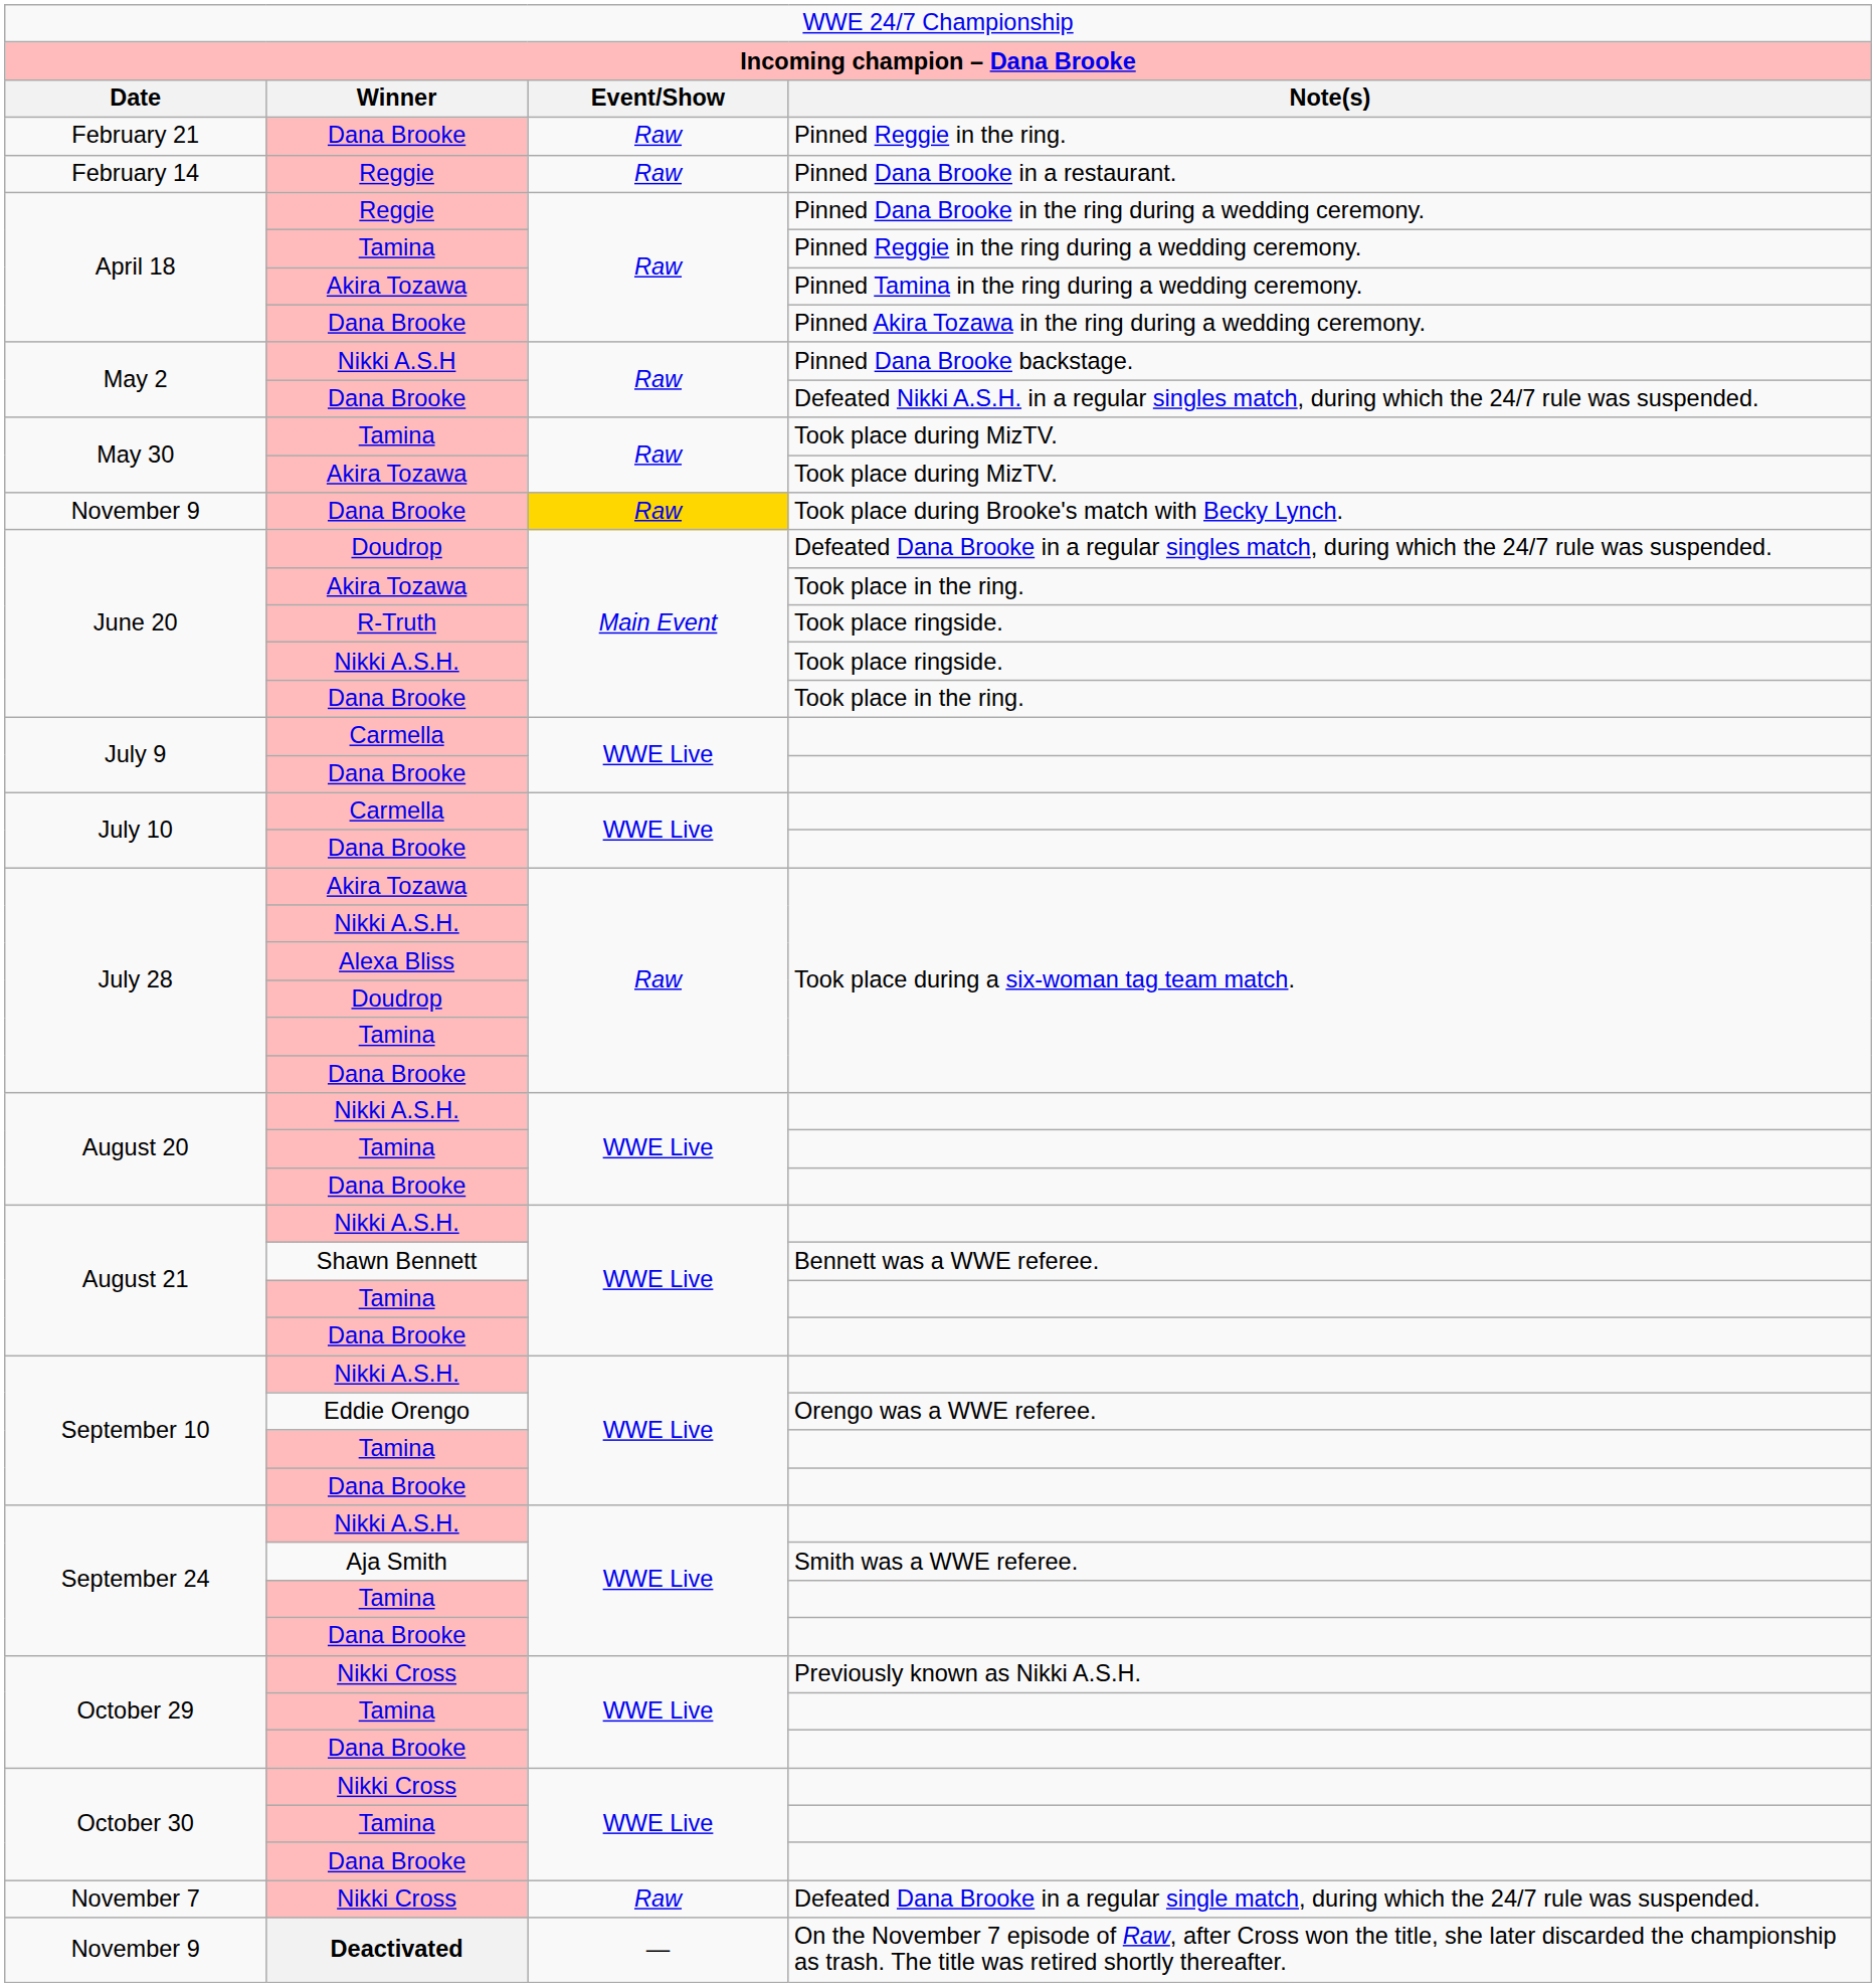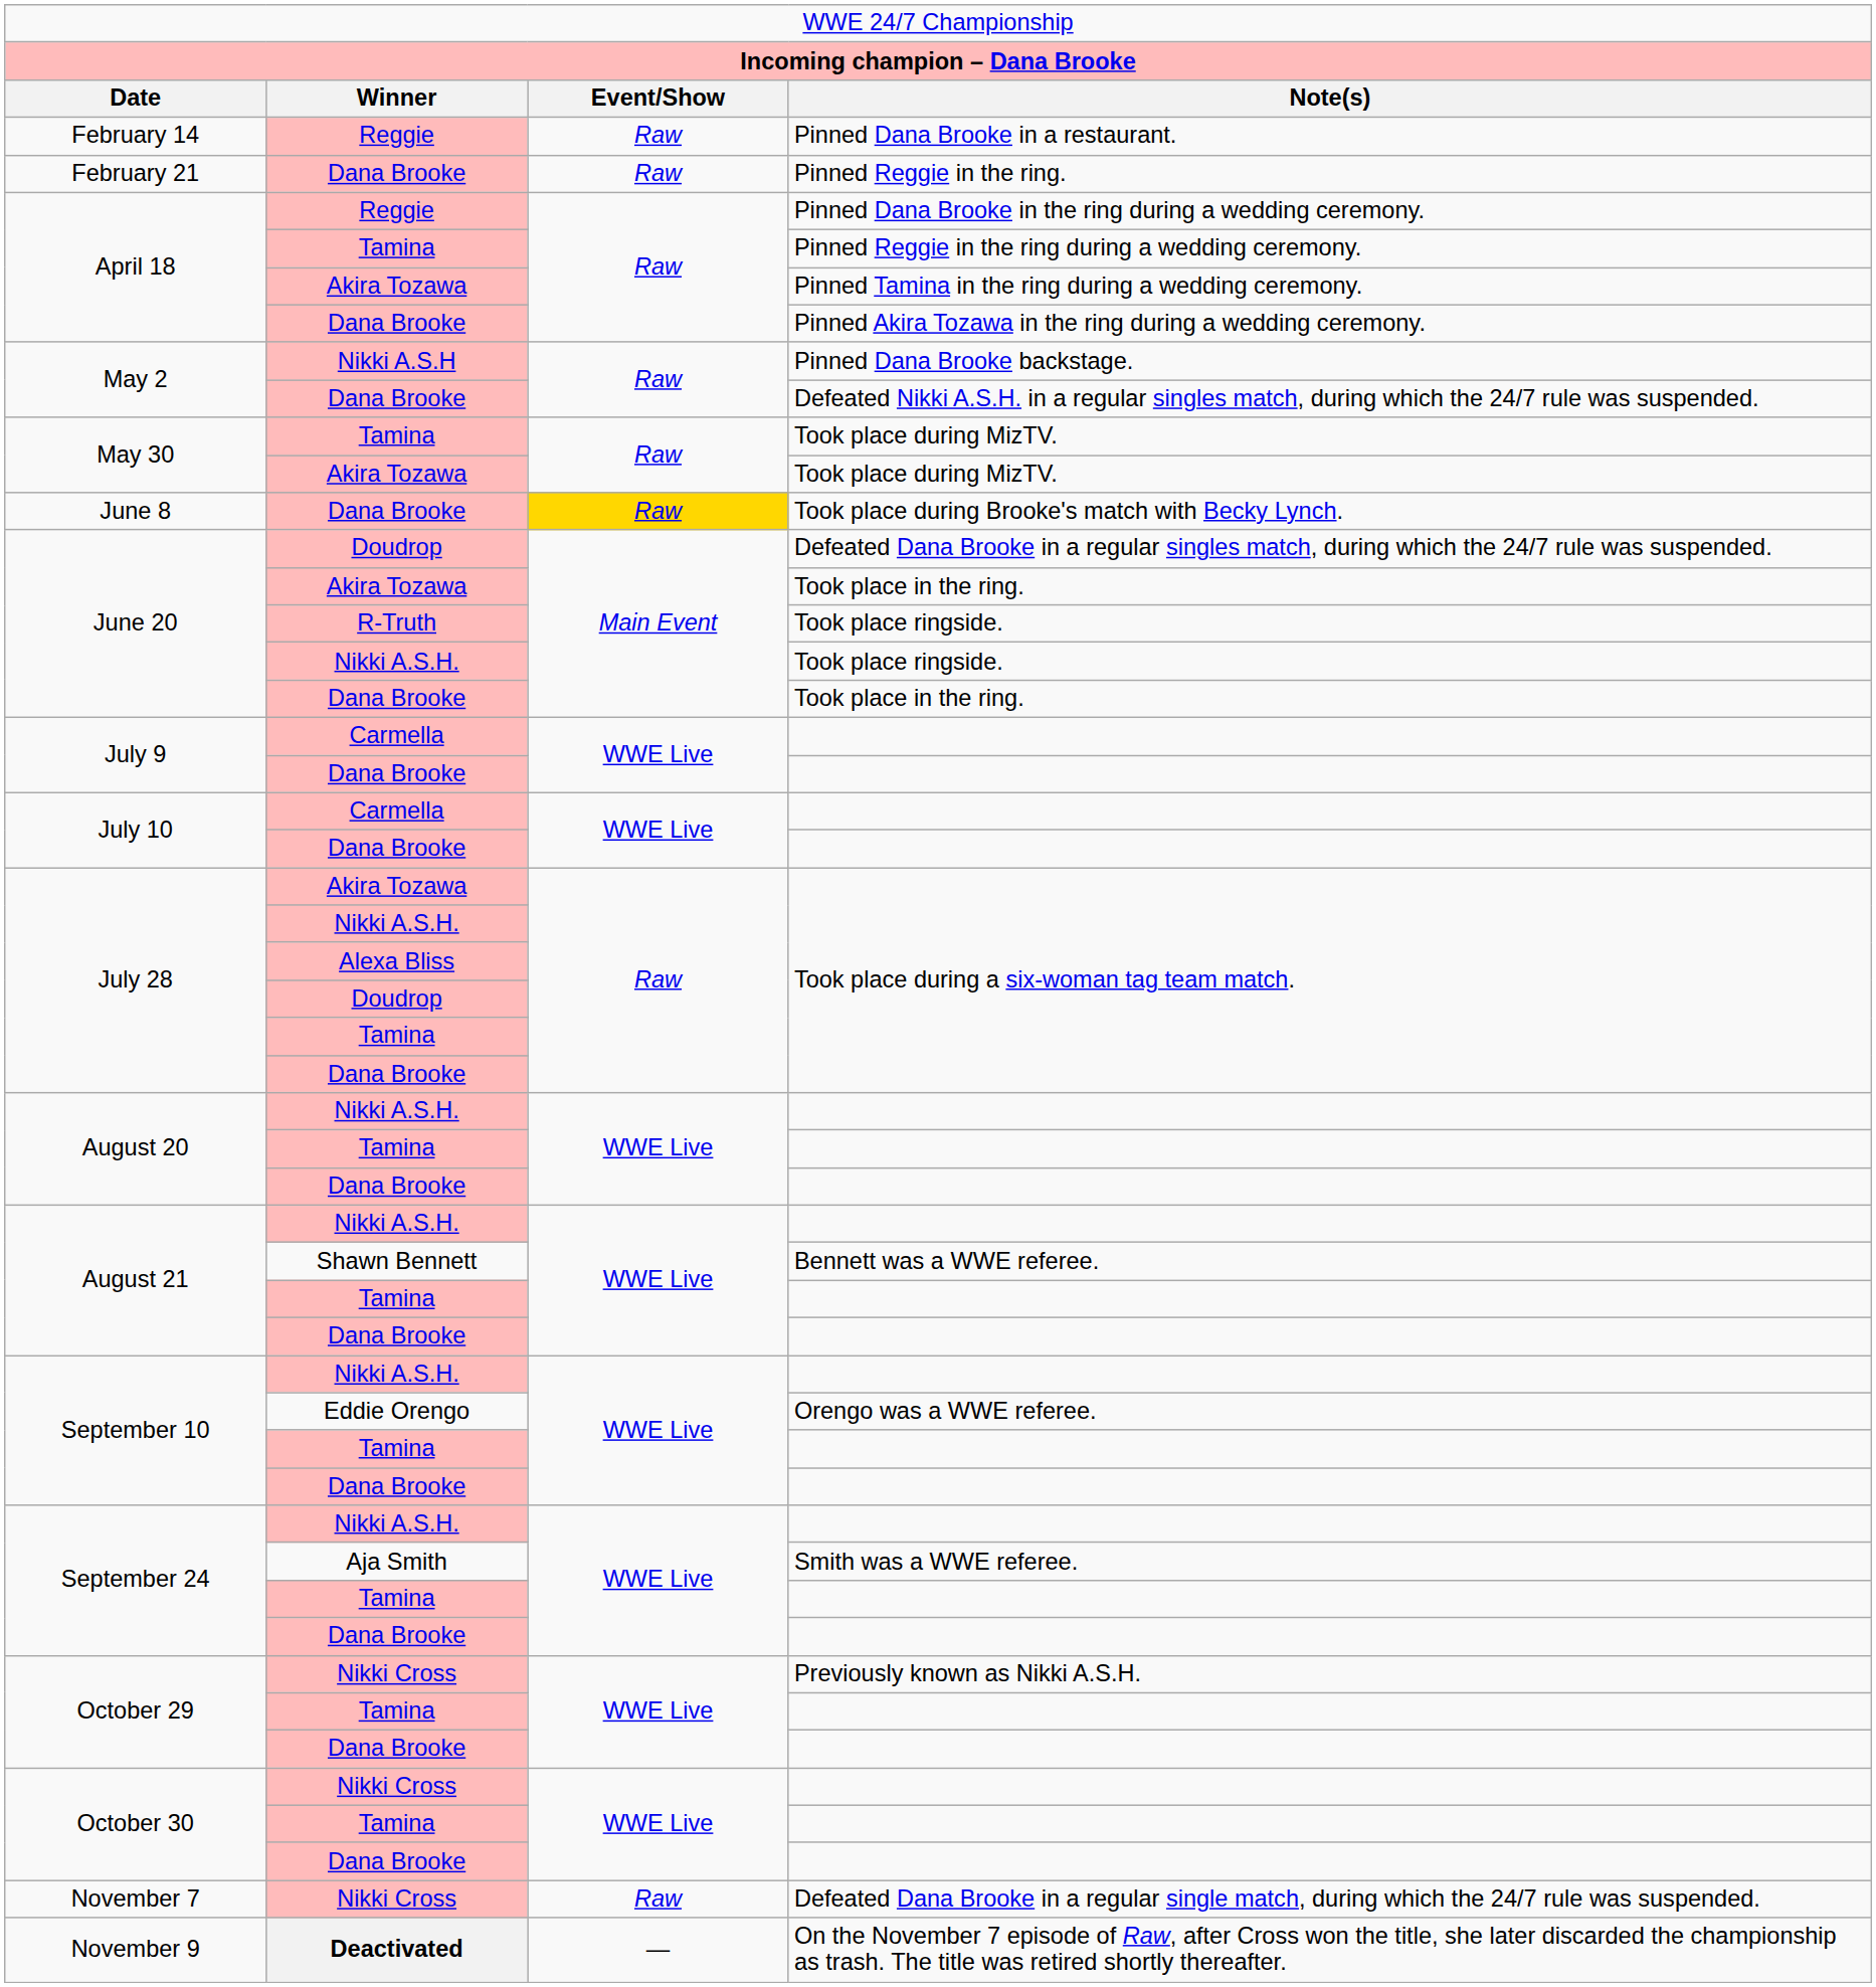 <table class="wikitable" style="text-align:center; width:100%;">
 <tr>
 <td colspan="4" style="text-align: center;"><a href='#'>WWE 24/7 Championship</a></td>
 </tr>
 <tr style="background:#FBB;">
 <td colspan="4" style="text-align: center;"><strong>Incoming champion – <a href='#'>Dana Brooke</a></strong></td>
 </tr>
 <tr>
 <th width=14%>Date</th>
 <th width=14%>Winner</th>
 <th width=14%>Event/Show</th>
 <th width=58%>Note(s)</th>
 </tr>
 <tr>
+<td>February 14</td>
+<td style="background:#FBB;"><a href='#'>Reggie</a></td>
+<td><em><a href='#'>Raw</a></em></td>
+<td align=left>Pinned <a href='#'>Dana Brooke</a> in a restaurant.</td>
+</tr>
+<tr>
 <td>February 21</td>
 <td style="background:#FBB;"><a href='#'>Dana Brooke</a></td>
 <td><em><a href='#'>Raw</a></em></td>
 <td align=left>Pinned <a href='#'>Reggie</a> in the ring.</td>
-</tr>
-<tr>
-<td>February 14</td>
-<td style="background:#FBB;"><a href='#'>Reggie</a></td>
-<td><em><a href='#'>Raw</a></em></td>
-<td align=left>Pinned <a href='#'>Dana Brooke</a> in a restaurant.</td>
 </tr>
 <tr>
 <td rowspan=4>April 18</td>
 <td style="background:#FBB;"><a href='#'>Reggie</a></td>
 <td rowspan=4><em><a href='#'>Raw</a></em></td>
 <td align=left>Pinned <a href='#'>Dana Brooke</a> in the ring during a wedding ceremony.</td>
 </tr>
 <tr>
 <td style="background:#FBB;"><a href='#'>Tamina</a></td>
 <td align=left>Pinned <a href='#'>Reggie</a> in the ring during a wedding ceremony.</td>
 </tr>
 <tr>
 <td style="background:#FBB;"><a href='#'>Akira Tozawa</a></td>
 <td align=left>Pinned <a href='#'>Tamina</a> in the ring during a wedding ceremony.</td>
 </tr>
 <tr>
 <td style="background:#FBB;"><a href='#'>Dana Brooke</a></td>
 <td align=left>Pinned <a href='#'>Akira Tozawa</a> in the ring during a wedding ceremony.</td>
 </tr>
 <tr>
 <td rowspan=2>May 2</td>
 <td style="background:#FBB;"><a href='#'>Nikki A.S.H</a></td>
 <td rowspan=2><em><a href='#'>Raw</a></em></td>
 <td align=left>Pinned <a href='#'>Dana Brooke</a> backstage.</td>
 </tr>
 <tr>
 <td style="background:#FBB;"><a href='#'>Dana Brooke</a></td>
 <td align=left>Defeated <a href='#'>Nikki A.S.H.</a> in a regular <a href='#'>singles match</a>, during which the 24/7 rule was suspended.</td>
 </tr>
 <tr>
 <td rowspan=2>May 30</td>
 <td style="background:#FBB;"><a href='#'>Tamina</a></td>
 <td rowspan=2><em><a href='#'>Raw</a></em></td>
 <td align=left>Took place during MizTV.</td>
 </tr>
 <tr>
 <td style="background:#FBB;"><a href='#'>Akira Tozawa</a></td>
 <td align=left>Took place during MizTV.</td>
 </tr>
 <tr>
-<td>November 9</td>
+<td>June 8</td>
 <td style="background:#FBB;"><a href='#'>Dana Brooke</a></td>
 <td style="background: gold;"><em><a href='#'>Raw</a></em></td>
 <td align=left>Took place during Brooke's match with <a href='#'>Becky Lynch</a>.</td>
 </tr>
 <tr>
 <td rowspan=5>June 20<br></td>
 <td style="background:#FBB;"><a href='#'>Doudrop</a></td>
 <td rowspan=5><em><a href='#'>Main Event</a></em></td>
 <td align=left>Defeated <a href='#'>Dana Brooke</a> in a regular <a href='#'>singles match</a>, during which the 24/7 rule was suspended.</td>
 </tr>
 <tr>
 <td style="background:#FBB;"><a href='#'>Akira Tozawa</a></td>
 <td align=left>Took place in the ring.</td>
 </tr>
 <tr>
 <td style="background:#FBB;"><a href='#'>R-Truth</a></td>
 <td align="left">Took place ringside.</td>
 </tr>
 <tr>
 <td style="background:#FBB;"><a href='#'>Nikki A.S.H.</a></td>
 <td align="left">Took place ringside.</td>
 </tr>
 <tr>
 <td style="background:#FBB;"><a href='#'>Dana Brooke</a></td>
 <td align=left>Took place in the ring.</td>
 </tr>
 <tr>
 <td rowspan=2>July 9</td>
 <td style="background:#FBB;"><a href='#'>Carmella</a></td>
 <td rowspan=2><a href='#'>WWE Live</a></td>
 <td align=left></td>
 </tr>
 <tr>
 <td style="background:#FBB;"><a href='#'>Dana Brooke</a></td>
 <td align=left></td>
 </tr>
 <tr>
 <td rowspan=2>July 10</td>
 <td style="background:#FBB;"><a href='#'>Carmella</a></td>
 <td rowspan=2><a href='#'>WWE Live</a></td>
 <td align=left></td>
 </tr>
 <tr>
 <td style="background:#FBB;"><a href='#'>Dana Brooke</a></td>
 <td align=left></td>
 </tr>
 <tr>
 <td rowspan=6>July 28</td>
 <td style="background:#FBB;"><a href='#'>Akira Tozawa</a></td>
 <td rowspan=6><em><a href='#'>Raw</a></em></td>
 <td rowspan="6" align="left">Took place during a <a href='#'>six-woman tag team match</a>.</td>
 </tr>
 <tr>
 <td style="background:#FBB;"><a href='#'>Nikki A.S.H.</a></td>
 </tr>
 <tr>
 <td style="background:#FBB;"><a href='#'>Alexa Bliss</a></td>
 </tr>
 <tr>
 <td style="background:#FBB;"><a href='#'>Doudrop</a></td>
 </tr>
 <tr>
 <td style="background:#FBB;"><a href='#'>Tamina</a></td>
 </tr>
 <tr>
 <td style="background:#FBB;"><a href='#'>Dana Brooke</a></td>
 </tr>
 <tr>
 <td rowspan=3>August 20</td>
 <td style="background:#FBB;"><a href='#'>Nikki A.S.H.</a></td>
 <td rowspan=3><a href='#'>WWE Live</a></td>
 <td align=left></td>
 </tr>
 <tr>
 <td style="background:#FBB;"><a href='#'>Tamina</a></td>
 <td align=left></td>
 </tr>
 <tr>
 <td style="background:#FBB;"><a href='#'>Dana Brooke</a></td>
 <td align=left></td>
 </tr>
 <tr>
 <td rowspan=4>August 21</td>
 <td style="background:#FBB;"><a href='#'>Nikki A.S.H.</a></td>
 <td rowspan=4><a href='#'>WWE Live</a></td>
 <td align=left></td>
 </tr>
 <tr>
 <td>Shawn Bennett</td>
 <td align=left>Bennett was a WWE referee.</td>
 </tr>
 <tr>
 <td style="background:#FBB;"><a href='#'>Tamina</a></td>
 <td align=left></td>
 </tr>
 <tr>
 <td style="background:#FBB;"><a href='#'>Dana Brooke</a></td>
 <td align=left></td>
 </tr>
 <tr>
 <td rowspan=4>September 10</td>
 <td style="background:#FBB;"><a href='#'>Nikki A.S.H.</a></td>
 <td rowspan=4><a href='#'>WWE Live</a></td>
 <td align=left></td>
 </tr>
 <tr>
 <td>Eddie Orengo</td>
 <td align=left>Orengo was a WWE referee.</td>
 </tr>
 <tr>
 <td style="background:#FBB;"><a href='#'>Tamina</a></td>
 <td align=left></td>
 </tr>
 <tr>
 <td style="background:#FBB;"><a href='#'>Dana Brooke</a></td>
 <td align=left></td>
 </tr>
 <tr>
 <td rowspan=4>September 24</td>
 <td style="background:#FBB;"><a href='#'>Nikki A.S.H.</a></td>
 <td rowspan=4><a href='#'>WWE Live</a></td>
 <td align=left></td>
 </tr>
 <tr>
 <td>Aja Smith</td>
 <td align=left>Smith was a WWE referee.</td>
 </tr>
 <tr>
 <td style="background:#FBB;"><a href='#'>Tamina</a></td>
 <td align=left></td>
 </tr>
 <tr>
 <td style="background:#FBB;"><a href='#'>Dana Brooke</a></td>
 <td align=left></td>
 </tr>
 <tr>
 <td rowspan=3>October 29</td>
 <td style="background:#FBB;"><a href='#'>Nikki Cross</a></td>
 <td rowspan=3><a href='#'>WWE Live</a></td>
 <td align=left>Previously known as Nikki A.S.H.</td>
 </tr>
 <tr>
 <td style="background:#FBB;"><a href='#'>Tamina</a></td>
 <td align=left></td>
 </tr>
 <tr>
 <td style="background:#FBB;"><a href='#'>Dana Brooke</a></td>
 <td align=left></td>
 </tr>
 <tr>
 <td rowspan=3>October 30</td>
 <td style="background:#FBB;"><a href='#'>Nikki Cross</a></td>
 <td rowspan=3><a href='#'>WWE Live</a></td>
 <td align=left></td>
 </tr>
 <tr>
 <td style="background:#FBB;"><a href='#'>Tamina</a></td>
 <td align=left></td>
 </tr>
 <tr>
 <td style="background:#FBB;"><a href='#'>Dana Brooke</a></td>
 <td align=left></td>
 </tr>
 <tr>
 <td>November 7</td>
 <td style="background:#FBB;"><a href='#'>Nikki Cross</a></td>
 <td><em><a href='#'>Raw</a></em></td>
 <td align=left>Defeated <a href='#'>Dana Brooke</a> in a regular <a href='#'>single match</a>, during which the 24/7 rule was suspended.</td>
 </tr>
 <tr>
 <td>November 9</td>
 <th>Deactivated</th>
 <td>—</td>
 <td align=left>On the November 7 episode of <em><a href='#'>Raw</a></em>, after Cross won the title, she later discarded the championship as trash. The title was retired shortly thereafter.</td>
 </tr>
 </table>
